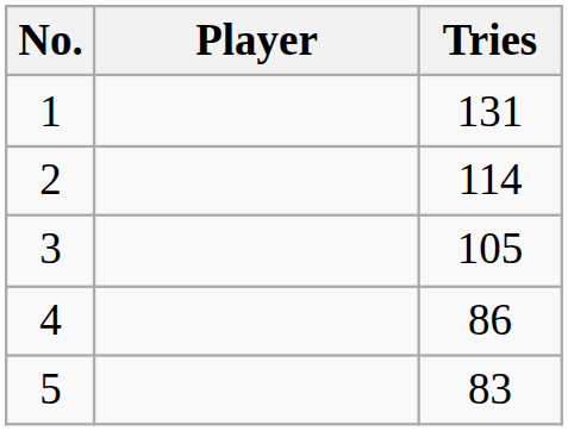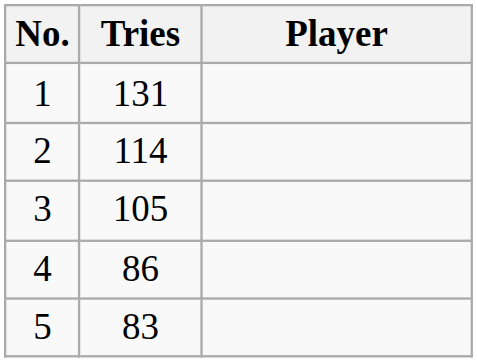 <table class="wikitable sortable" style="text-align:center">
 <tr>
 <th width=25>No.</th>
+<th width=45>Tries</th>
 <th width=110>Player</th>
-<th width=45>Tries</th>
 </tr>
 <tr>
 <td>1</td>
+<td>131</td>
 <td></td>
-<td>131</td>
 </tr>
 <tr>
 <td>2</td>
+<td>114</td>
 <td></td>
-<td>114</td>
 </tr>
 <tr>
 <td>3</td>
+<td>105</td>
 <td><strong></strong></td>
-<td>105</td>
 </tr>
 <tr>
 <td>4</td>
+<td>86</td>
 <td></td>
-<td>86</td>
 </tr>
 <tr>
 <td>5</td>
+<td>83</td>
 <td></td>
-<td>83</td>
 </tr>
 </table>
